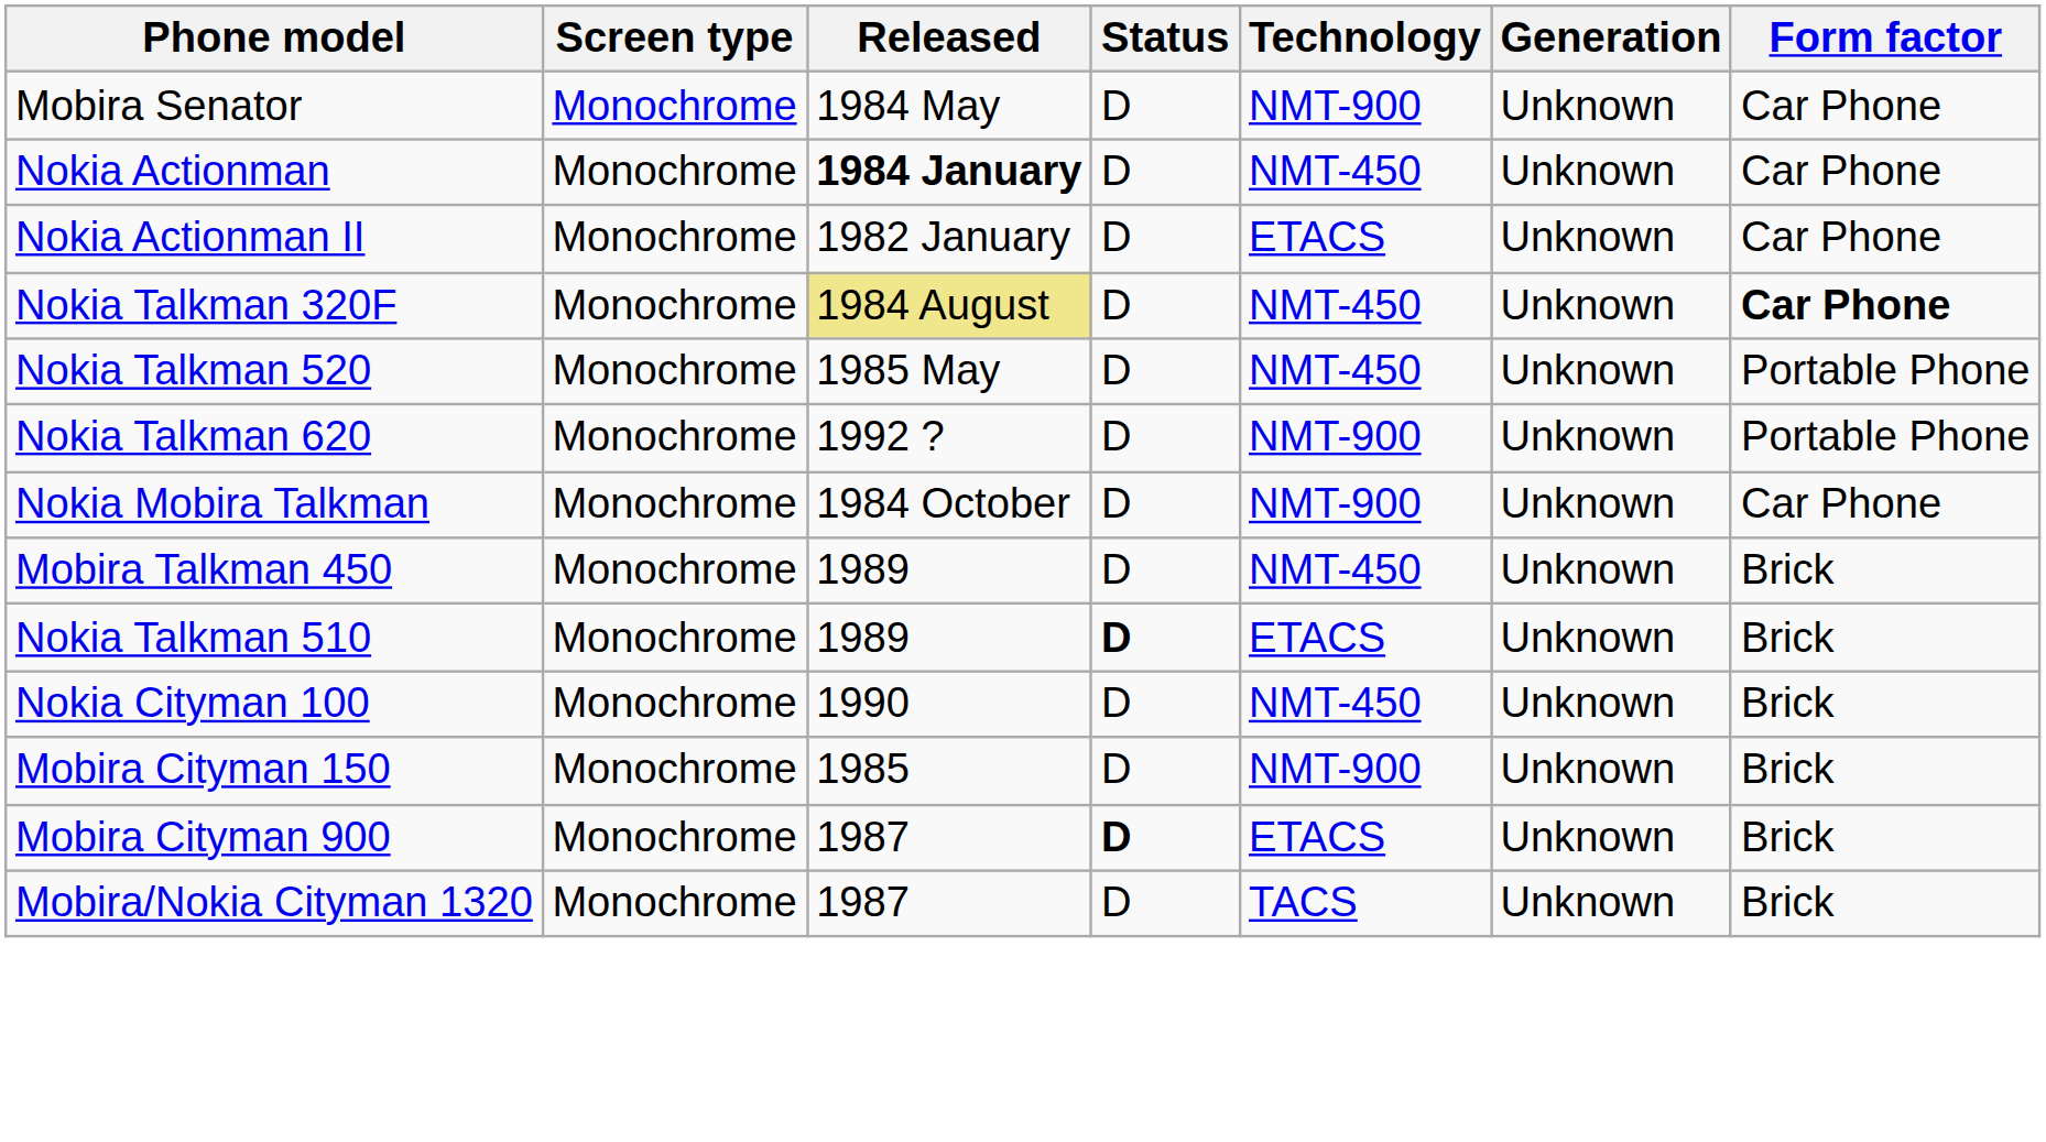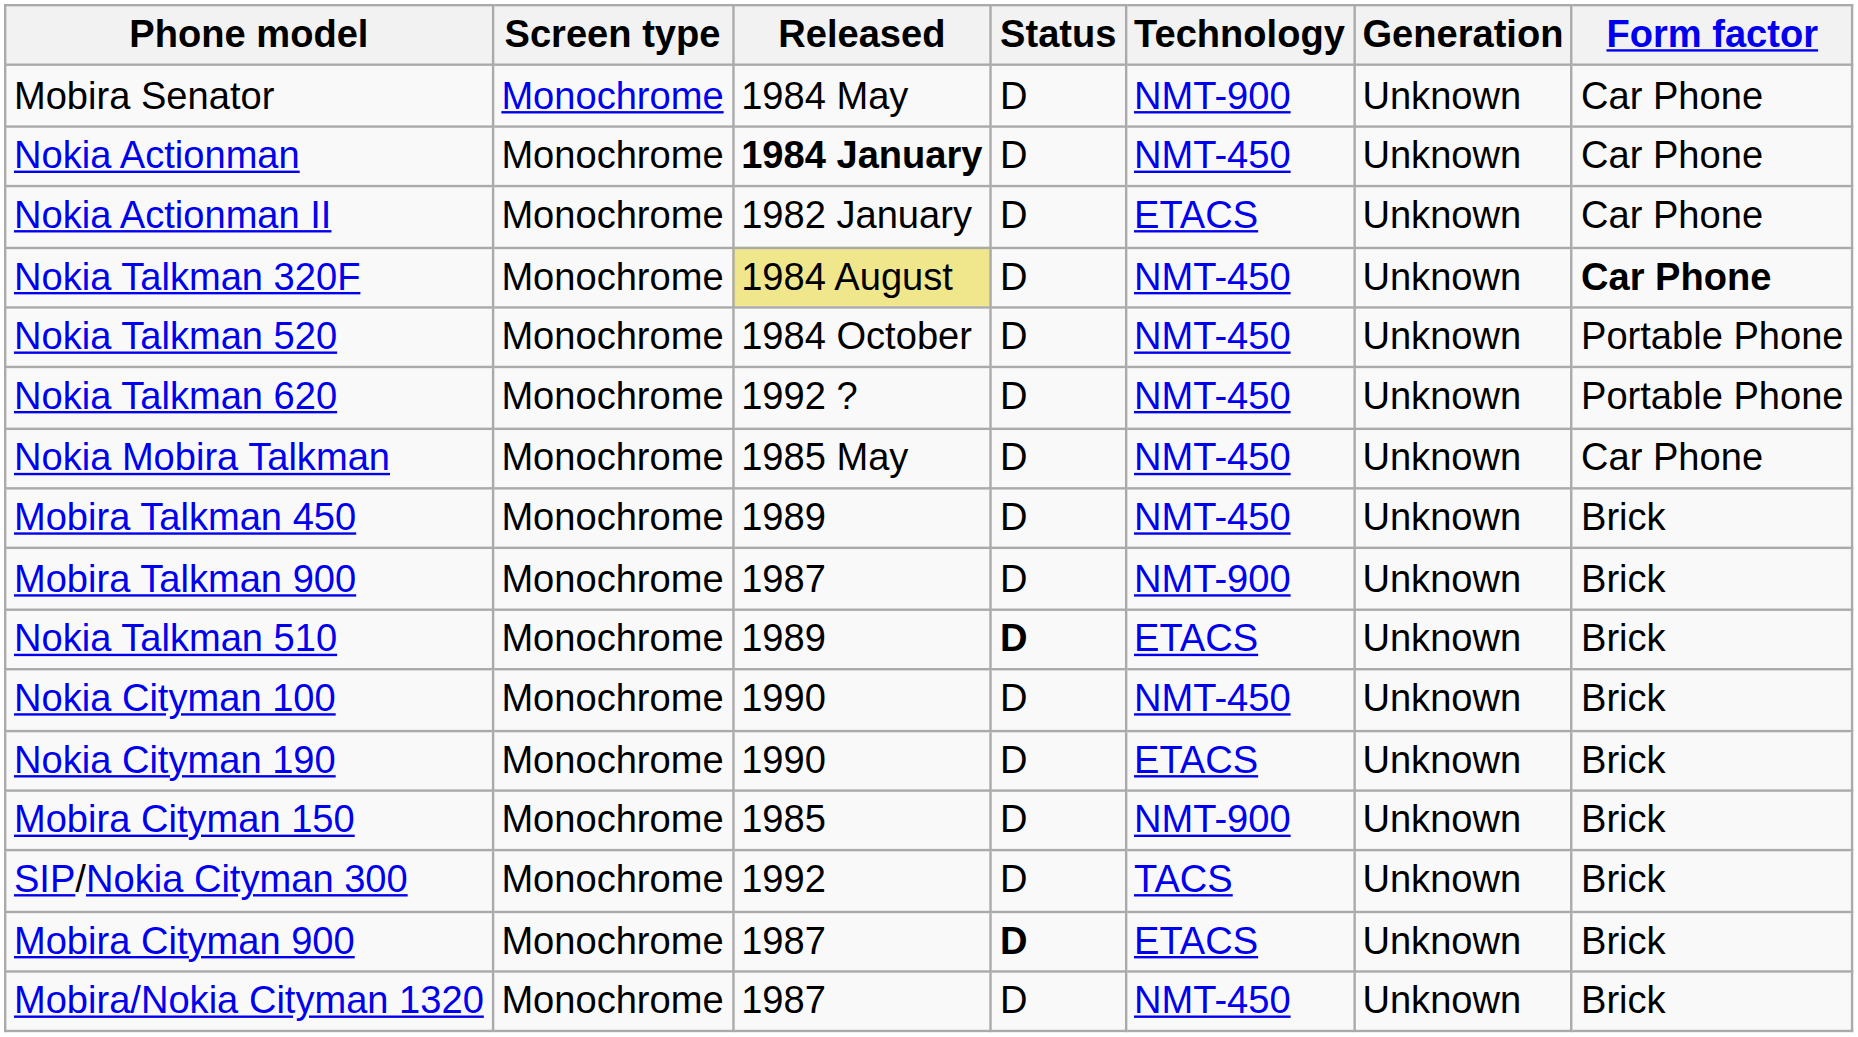 <table class="wikitable sortable">
 <tr>
 <th>Phone model</th>
 <th>Screen type</th>
 <th>Released</th>
 <th>Status</th>
 <th>Technology</th>
 <th>Generation</th>
 <th><a href='#'>Form factor</a></th>
 </tr>
 <tr>
 <td>Mobira Senator</td>
 <td><a href='#'>Monochrome</a></td>
 <td>1984 May</td>
 <td>D</td>
 <td><a href='#'>NMT-900</a></td>
 <td>Unknown</td>
 <td>Car Phone</td>
 </tr>
 <tr>
 <td><a href='#'>Nokia Actionman</a></td>
 <td>Monochrome</td>
 <td><strong>1984 January</strong></td>
 <td>D</td>
 <td><a href='#'>NMT-450</a></td>
 <td>Unknown</td>
 <td>Car Phone</td>
 </tr>
 <tr>
 <td><a href='#'>Nokia Actionman II</a></td>
 <td>Monochrome</td>
 <td>1982 January</td>
 <td>D</td>
 <td><a href='#'>ETACS</a></td>
 <td>Unknown</td>
 <td>Car Phone</td>
 </tr>
 <tr>
 <td><a href='#'>Nokia Talkman 320F</a></td>
 <td>Monochrome</td>
 <td style="background: khaki;">1984 August</td>
 <td>D</td>
 <td><a href='#'>NMT-450</a></td>
 <td>Unknown</td>
 <td><strong>Car Phone</strong></td>
 </tr>
 <tr>
 <td><a href='#'>Nokia Talkman 520</a></td>
 <td>Monochrome</td>
-<td>1985 May</td>
+<td>1984 October</td>
 <td>D</td>
 <td><a href='#'>NMT-450</a></td>
 <td>Unknown</td>
 <td>Portable Phone</td>
 </tr>
 <tr>
 <td><a href='#'>Nokia Talkman 620</a></td>
 <td>Monochrome</td>
 <td>1992 ?</td>
 <td>D</td>
-<td><a href='#'>NMT-900</a></td>
+<td><a href='#'>NMT-450</a></td>
 <td>Unknown</td>
 <td>Portable Phone</td>
 </tr>
 <tr>
 <td><a href='#'>Nokia Mobira Talkman</a></td>
 <td>Monochrome</td>
-<td>1984 October</td>
+<td>1985 May</td>
 <td>D</td>
-<td><a href='#'>NMT-900</a></td>
+<td><a href='#'>NMT-450</a></td>
 <td>Unknown</td>
 <td>Car Phone</td>
 </tr>
 <tr>
 <td><a href='#'>Mobira Talkman 450</a></td>
 <td>Monochrome</td>
 <td>1989</td>
 <td>D</td>
 <td><a href='#'>NMT-450</a></td>
+<td>Unknown</td>
+<td>Brick</td>
+</tr>
+<tr>
+<td><a href='#'>Mobira Talkman 900</a></td>
+<td>Monochrome</td>
+<td>1987</td>
+<td>D</td>
+<td><a href='#'>NMT-900</a></td>
 <td>Unknown</td>
 <td>Brick</td>
 </tr>
 <tr>
 <td><a href='#'>Nokia Talkman 510</a></td>
 <td>Monochrome</td>
 <td>1989</td>
 <td><strong>D</strong></td>
 <td><a href='#'>ETACS</a></td>
 <td>Unknown</td>
 <td>Brick</td>
 </tr>
 <tr>
 <td><a href='#'>Nokia Cityman 100</a></td>
 <td>Monochrome</td>
 <td>1990</td>
 <td>D</td>
 <td><a href='#'>NMT-450</a></td>
 <td>Unknown</td>
 <td>Brick</td>
 </tr>
 <tr>
+<td><a href='#'>Nokia Cityman 190</a></td>
+<td>Monochrome</td>
+<td>1990</td>
+<td>D</td>
+<td><a href='#'>ETACS</a></td>
+<td>Unknown</td>
+<td>Brick</td>
+</tr>
+<tr>
 <td><a href='#'>Mobira Cityman 150</a></td>
 <td>Monochrome</td>
 <td>1985</td>
 <td>D</td>
 <td><a href='#'>NMT-900</a></td>
+<td>Unknown</td>
+<td>Brick</td>
+</tr>
+<tr>
+<td><a href='#'>SIP</a>/<a href='#'>Nokia Cityman 300</a></td>
+<td>Monochrome</td>
+<td>1992</td>
+<td>D</td>
+<td><a href='#'>TACS</a></td>
 <td>Unknown</td>
 <td>Brick</td>
 </tr>
 <tr>
 <td><a href='#'>Mobira Cityman 900</a></td>
 <td>Monochrome</td>
 <td>1987</td>
 <td><strong>D</strong></td>
 <td><a href='#'>ETACS</a></td>
 <td>Unknown</td>
 <td>Brick</td>
 </tr>
 <tr>
 <td><a href='#'>Mobira/Nokia Cityman 1320</a></td>
 <td>Monochrome</td>
 <td>1987</td>
 <td>D</td>
-<td><a href='#'>TACS</a></td>
+<td><a href='#'>NMT-450</a></td>
 <td>Unknown</td>
 <td>Brick</td>
 </tr>
 </table>
